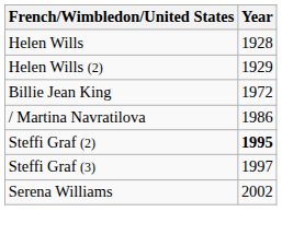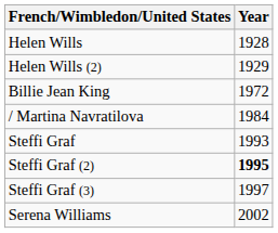 <table class="wikitable">
 <tr>
 <th>French/Wimbledon/United States</th>
 <th>Year</th>
 </tr>
 <tr>
 <td> Helen Wills</td>
 <td>1928</td>
 </tr>
 <tr>
 <td> Helen Wills <small>(2)</small></td>
 <td>1929</td>
 </tr>
 <tr>
 <td> Billie Jean King</td>
 <td>1972</td>
 </tr>
 <tr>
 <td>/ Martina Navratilova</td>
-<td>1986</td>
+<td>1984</td>
+</tr>
+<tr>
+<td> Steffi Graf</td>
+<td>1993</td>
 </tr>
 <tr>
 <td> Steffi Graf <small>(2)</small></td>
 <td><strong>1995</strong></td>
 </tr>
 <tr>
 <td> Steffi Graf <small>(3)</small></td>
 <td>1997</td>
 </tr>
 <tr>
 <td> Serena Williams</td>
 <td>2002</td>
 </tr>
 </table>
